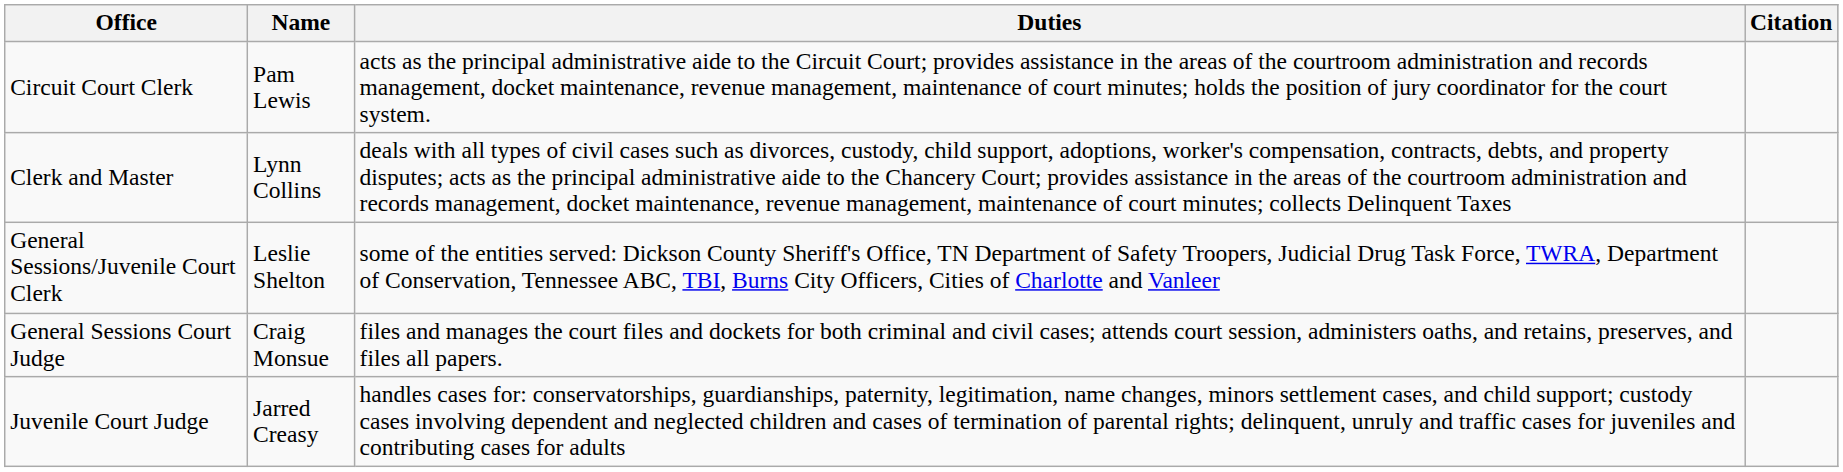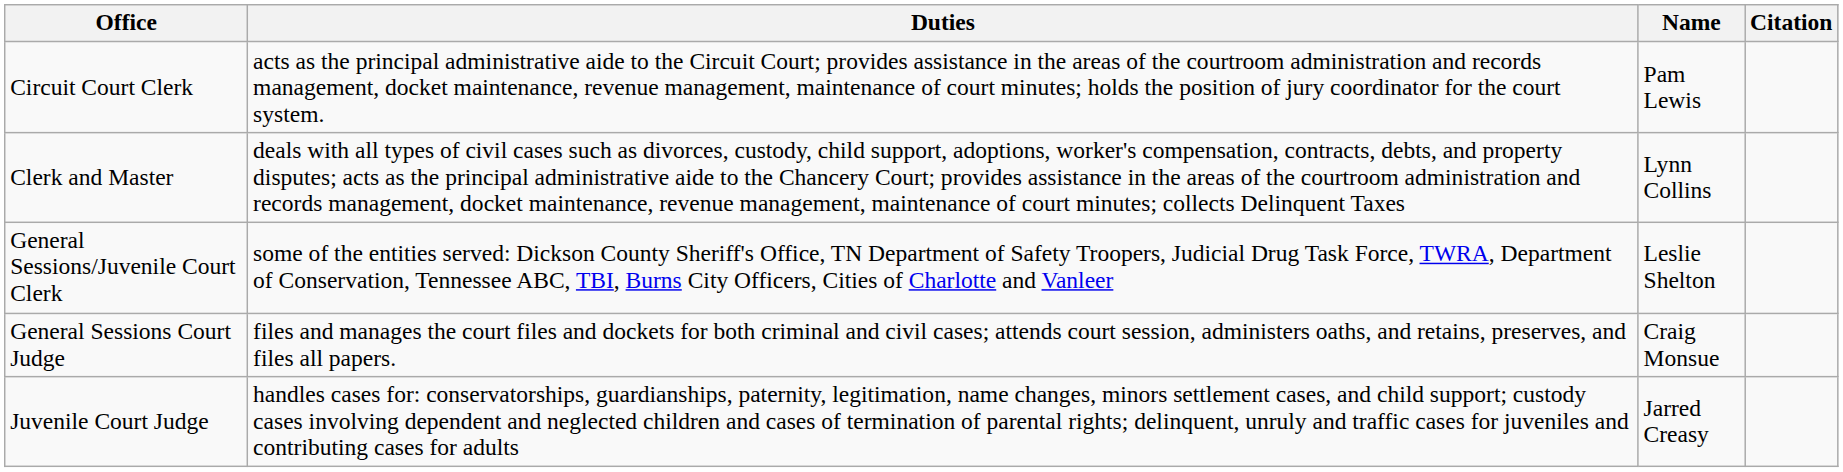 <table class="wikitable">
 <tr>
 <th>Office</th>
+<th>Duties</th>
 <th>Name</th>
-<th>Duties</th>
 <th>Citation</th>
 </tr>
 <tr>
 <td>Circuit Court Clerk</td>
+<td>acts as the principal administrative aide to the Circuit Court; provides assistance in the areas of the courtroom administration and records management, docket maintenance, revenue management, maintenance of court minutes; holds the position of jury coordinator for the court system.</td>
 <td>Pam Lewis</td>
-<td>acts as the principal administrative aide to the Circuit Court; provides assistance in the areas of the courtroom administration and records management, docket maintenance, revenue management, maintenance of court minutes; holds the position of jury coordinator for the court system.</td>
 <td></td>
 </tr>
 <tr>
 <td>Clerk and Master</td>
+<td>deals with all types of civil cases such as divorces, custody, child support, adoptions, worker's compensation, contracts, debts, and property disputes; acts as the principal administrative aide to the Chancery Court; provides assistance in the areas of the courtroom administration and records management, docket maintenance, revenue management, maintenance of court minutes; collects Delinquent Taxes</td>
 <td>Lynn Collins</td>
-<td>deals with all types of civil cases such as divorces, custody, child support, adoptions, worker's compensation, contracts, debts, and property disputes; acts as the principal administrative aide to the Chancery Court; provides assistance in the areas of the courtroom administration and records management, docket maintenance, revenue management, maintenance of court minutes; collects Delinquent Taxes</td>
 <td></td>
 </tr>
 <tr>
 <td>General Sessions/Juvenile Court Clerk</td>
+<td>some of the entities served: Dickson County Sheriff's Office, TN Department of Safety Troopers, Judicial Drug Task Force, <a href='#'>TWRA</a>, Department of Conservation, Tennessee ABC, <a href='#'>TBI</a>, <a href='#'>Burns</a> City Officers, Cities of <a href='#'>Charlotte</a> and <a href='#'>Vanleer</a></td>
 <td>Leslie Shelton</td>
-<td>some of the entities served: Dickson County Sheriff's Office, TN Department of Safety Troopers, Judicial Drug Task Force, <a href='#'>TWRA</a>, Department of Conservation, Tennessee ABC, <a href='#'>TBI</a>, <a href='#'>Burns</a> City Officers, Cities of <a href='#'>Charlotte</a> and <a href='#'>Vanleer</a></td>
 <td></td>
 </tr>
 <tr>
 <td>General Sessions Court Judge</td>
+<td>files and manages the court files and dockets for both criminal and civil cases; attends court session, administers oaths, and retains, preserves, and files all papers.</td>
 <td>Craig Monsue</td>
-<td>files and manages the court files and dockets for both criminal and civil cases; attends court session, administers oaths, and retains, preserves, and files all papers.</td>
 <td></td>
 </tr>
 <tr>
 <td>Juvenile Court Judge</td>
+<td>handles cases for: conservatorships, guardianships, paternity, legitimation, name changes, minors settlement cases, and child support; custody cases involving dependent and neglected children and cases of termination of parental rights; delinquent, unruly and traffic cases for juveniles and contributing cases for adults</td>
 <td>Jarred Creasy</td>
-<td>handles cases for: conservatorships, guardianships, paternity, legitimation, name changes, minors settlement cases, and child support; custody cases involving dependent and neglected children and cases of termination of parental rights; delinquent, unruly and traffic cases for juveniles and contributing cases for adults</td>
 <td></td>
 </tr>
 </table>
